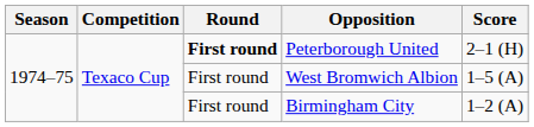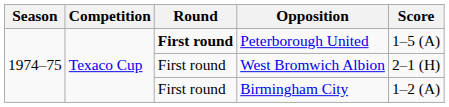 <table class="wikitable">
 <tr>
 <th>Season</th>
 <th>Competition</th>
 <th>Round</th>
 <th>Opposition</th>
 <th>Score</th>
 </tr>
 <tr>
 <td rowspan="3">1974–75</td>
 <td rowspan="3"><a href='#'>Texaco Cup</a></td>
 <td><strong>First round</strong></td>
 <td> <a href='#'>Peterborough United</a></td>
-<td>2–1 (H)</td>
+<td>1–5 (A)</td>
 </tr>
 <tr>
 <td>First round</td>
 <td> <a href='#'>West Bromwich Albion</a></td>
-<td>1–5 (A)</td>
+<td>2–1 (H)</td>
 </tr>
 <tr>
 <td>First round</td>
 <td> <a href='#'>Birmingham City</a></td>
 <td>1–2 (A)</td>
 </tr>
 </table>
